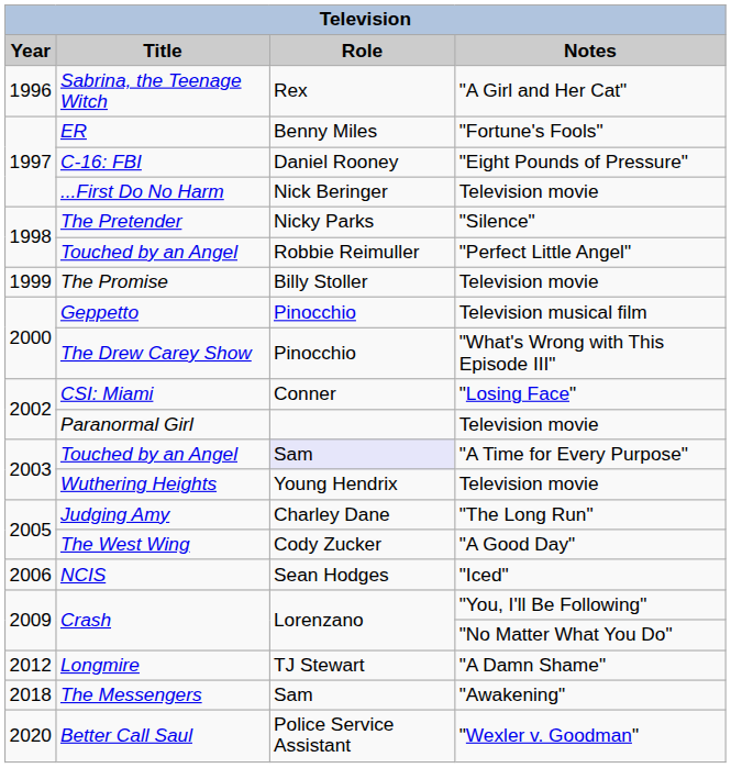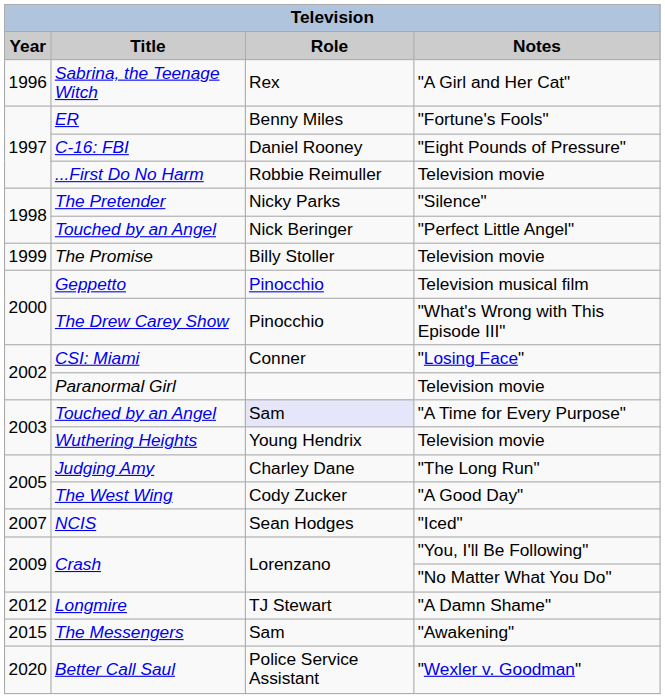 <table class=wikitable>
 <tr>
 <th colspan=4 style="background:#B0C4DE;">Television</th>
 </tr>
 <tr align="center">
 <th style="background: #CCCCCC;">Year</th>
 <th style="background: #CCCCCC;">Title</th>
 <th style="background: #CCCCCC;">Role</th>
 <th style="background: #CCCCCC;">Notes</th>
 </tr>
 <tr>
 <td>1996</td>
 <td><em><a href='#'>Sabrina, the Teenage Witch</a></em></td>
 <td>Rex</td>
 <td>"A Girl and Her Cat"</td>
 </tr>
 <tr>
 <td rowspan=3>1997</td>
 <td><em><a href='#'>ER</a></em></td>
 <td>Benny Miles</td>
 <td>"Fortune's Fools"</td>
 </tr>
 <tr>
 <td><em><a href='#'>C-16: FBI</a></em></td>
 <td>Daniel Rooney</td>
 <td>"Eight Pounds of Pressure"</td>
 </tr>
 <tr>
 <td><em><a href='#'>...First Do No Harm</a></em></td>
-<td>Nick Beringer</td>
+<td>Robbie Reimuller</td>
 <td>Television movie</td>
 </tr>
 <tr>
 <td rowspan=2>1998</td>
 <td><em><a href='#'>The Pretender</a></em></td>
 <td>Nicky Parks</td>
 <td>"Silence"</td>
 </tr>
 <tr>
 <td><em><a href='#'>Touched by an Angel</a></em></td>
-<td>Robbie Reimuller</td>
+<td>Nick Beringer</td>
 <td>"Perfect Little Angel"</td>
 </tr>
 <tr>
 <td>1999</td>
 <td><em>The Promise</em></td>
 <td>Billy Stoller</td>
 <td>Television movie</td>
 </tr>
 <tr>
 <td rowspan=2>2000</td>
 <td><em><a href='#'>Geppetto</a></em></td>
 <td><a href='#'>Pinocchio</a></td>
 <td>Television musical film</td>
 </tr>
 <tr>
 <td><em><a href='#'>The Drew Carey Show</a></em></td>
 <td>Pinocchio</td>
 <td>"What's Wrong with This Episode III"</td>
 </tr>
 <tr>
 <td rowspan=2>2002</td>
 <td><em><a href='#'>CSI: Miami</a></em></td>
 <td>Conner</td>
 <td>"<a href='#'>Losing Face</a>"</td>
 </tr>
 <tr>
 <td><em>Paranormal Girl</em></td>
 <td></td>
 <td>Television movie</td>
 </tr>
 <tr>
 <td rowspan=2>2003</td>
 <td><em><a href='#'>Touched by an Angel</a></em></td>
 <td style="background: lavender;">Sam</td>
 <td>"A Time for Every Purpose"</td>
 </tr>
 <tr>
 <td><em><a href='#'>Wuthering Heights</a></em></td>
 <td>Young Hendrix</td>
 <td>Television movie</td>
 </tr>
 <tr>
 <td rowspan=2>2005</td>
 <td><em><a href='#'>Judging Amy</a></em></td>
 <td>Charley Dane</td>
 <td>"The Long Run"</td>
 </tr>
 <tr>
 <td><em><a href='#'>The West Wing</a></em></td>
 <td>Cody Zucker</td>
 <td>"A Good Day"</td>
 </tr>
 <tr>
-<td>2006</td>
+<td>2007</td>
 <td><em><a href='#'>NCIS</a></em></td>
 <td>Sean Hodges</td>
 <td>"Iced"</td>
 </tr>
 <tr>
 <td rowspan=2>2009</td>
 <td rowspan=2><em><a href='#'>Crash</a></em></td>
 <td rowspan=2>Lorenzano</td>
 <td>"You, I'll Be Following"</td>
 </tr>
 <tr>
 <td>"No Matter What You Do"</td>
 </tr>
 <tr>
 <td>2012</td>
 <td><em><a href='#'>Longmire</a></em></td>
 <td>TJ Stewart</td>
 <td>"A Damn Shame"</td>
 </tr>
 <tr>
-<td>2018</td>
+<td>2015</td>
 <td><a href='#'><em>The Messengers</em></a></td>
 <td>Sam</td>
 <td>"Awakening"</td>
 </tr>
 <tr>
 <td>2020</td>
 <td><em><a href='#'>Better Call Saul</a></em></td>
 <td>Police Service Assistant</td>
 <td>"<a href='#'>Wexler v. Goodman</a>"</td>
 </tr>
 </table>
